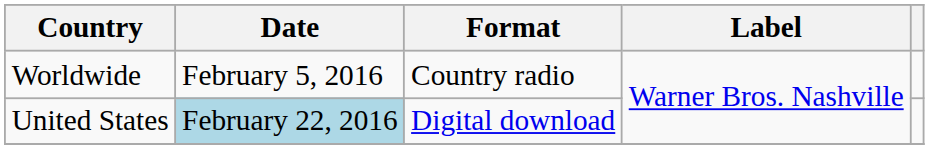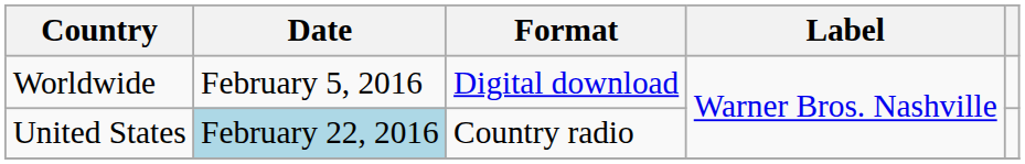 <table class="wikitable">
 <tr>
 <th>Country</th>
 <th>Date</th>
 <th>Format</th>
 <th>Label</th>
 <th></th>
 </tr>
 <tr>
 <td>Worldwide</td>
 <td>February 5, 2016</td>
-<td>Country radio</td>
+<td><a href='#'>Digital download</a></td>
 <td rowspan="2"><a href='#'>Warner Bros. Nashville</a></td>
 <td></td>
 </tr>
 <tr>
 <td>United States</td>
 <td style="background: lightblue;">February 22, 2016</td>
-<td><a href='#'>Digital download</a></td>
+<td>Country radio</td>
 <td></td>
 </tr>
 <tr>
 </tr>
 </table>
